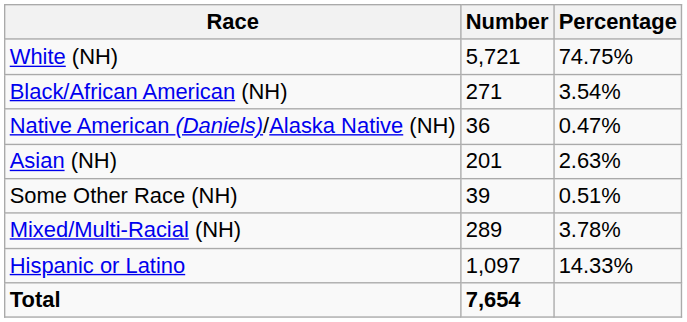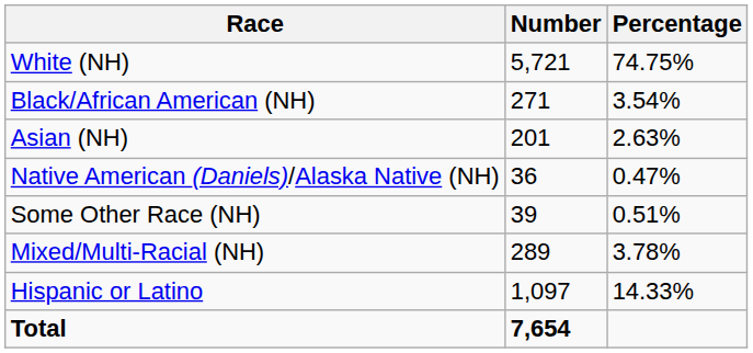 <table class="wikitable">
 <tr>
 <th>Race</th>
 <th>Number</th>
 <th>Percentage</th>
 </tr>
 <tr>
 <td><a href='#'>White</a> (NH)</td>
 <td>5,721</td>
 <td>74.75%</td>
 </tr>
 <tr>
 <td><a href='#'>Black/African American</a> (NH)</td>
 <td>271</td>
 <td>3.54%</td>
 </tr>
 <tr>
+<td><a href='#'>Asian</a> (NH)</td>
+<td>201</td>
+<td>2.63%</td>
+</tr>
+<tr>
 <td><a href='#'>Native American <em>(Daniels)</em></a>/<a href='#'>Alaska Native</a> (NH)</td>
 <td>36</td>
 <td>0.47%</td>
-</tr>
-<tr>
-<td><a href='#'>Asian</a> (NH)</td>
-<td>201</td>
-<td>2.63%</td>
 </tr>
 <tr>
 <td>Some Other Race (NH)</td>
 <td>39</td>
 <td>0.51%</td>
 </tr>
 <tr>
 <td><a href='#'>Mixed/Multi-Racial</a> (NH)</td>
 <td>289</td>
 <td>3.78%</td>
 </tr>
 <tr>
 <td><a href='#'>Hispanic or Latino</a></td>
 <td>1,097</td>
 <td>14.33%</td>
 </tr>
 <tr>
 <td><strong>Total</strong></td>
 <td><strong>7,654</strong></td>
 <td></td>
 </tr>
 </table>
